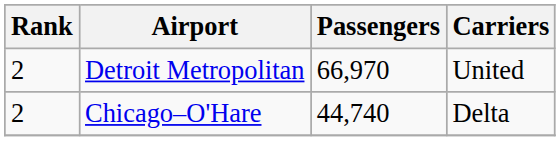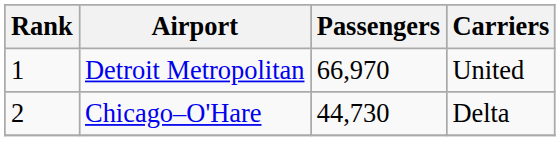 <table class="wikitable sortable" style="font-size:95%;">
 <tr>
 <th>Rank</th>
 <th>Airport</th>
 <th>Passengers</th>
 <th>Carriers</th>
 </tr>
 <tr>
-<td>2</td>
+<td>1</td>
 <td><a href='#'>Detroit Metropolitan</a></td>
 <td>66,970</td>
 <td>United</td>
 </tr>
 <tr>
 <td>2</td>
 <td><a href='#'>Chicago–O'Hare</a></td>
-<td>44,740</td>
+<td>44,730</td>
 <td>Delta</td>
 </tr>
 <tr>
 </tr>
 </table>
